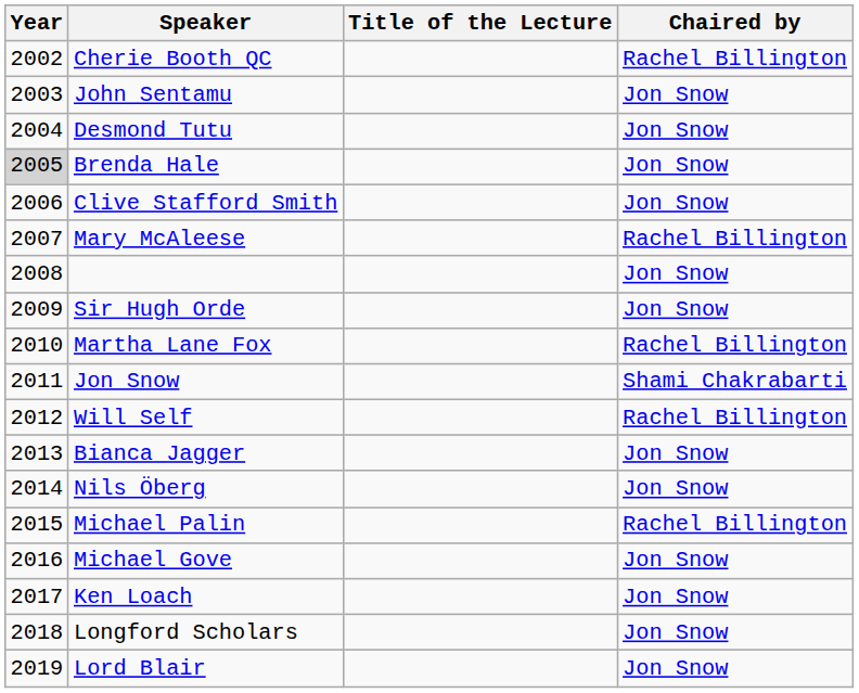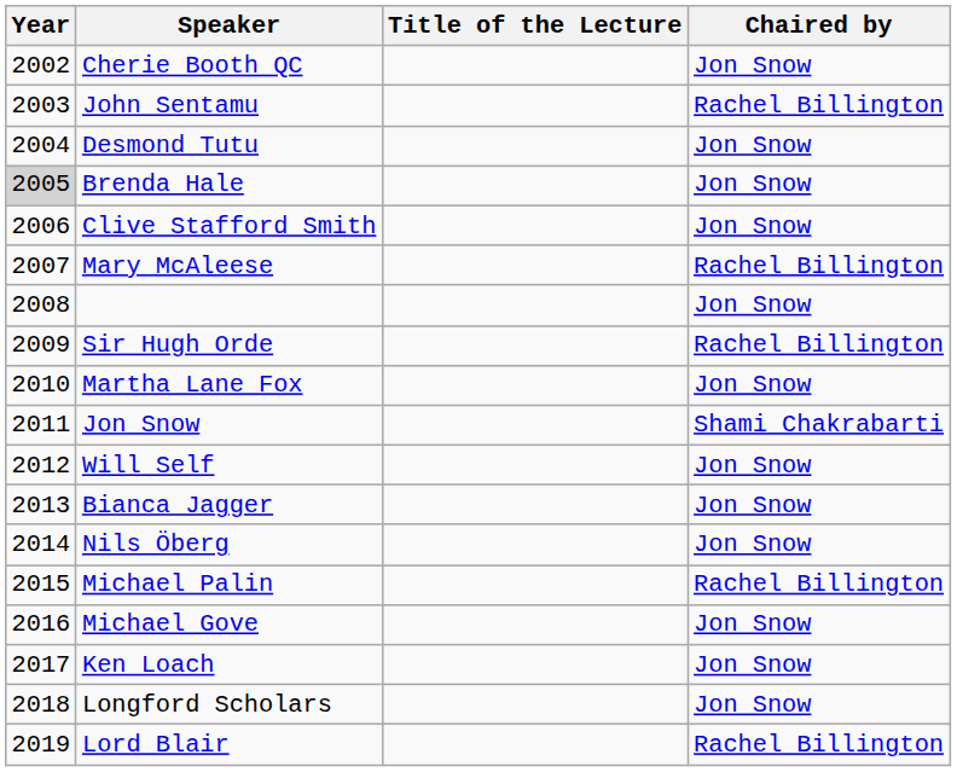 <table class="wikitable" | "borders:none;" cellspacing="0" cellpadding="0">
 <tr>
 <th>Year</th>
 <th>Speaker</th>
 <th>Title of the Lecture</th>
 <th>Chaired by</th>
 </tr>
 <tr>
 <td>2002</td>
 <td><a href='#'>Cherie Booth QC</a></td>
 <td></td>
-<td><a href='#'>Rachel Billington</a></td>
+<td><a href='#'>Jon Snow</a></td>
 </tr>
 <tr>
 <td>2003</td>
 <td><a href='#'>John Sentamu</a></td>
 <td></td>
-<td><a href='#'>Jon Snow</a></td>
+<td><a href='#'>Rachel Billington</a></td>
 </tr>
 <tr>
 <td>2004</td>
 <td><a href='#'>Desmond Tutu</a></td>
 <td></td>
 <td><a href='#'>Jon Snow</a></td>
 </tr>
 <tr>
 <td style="background: lightgrey;">2005</td>
 <td><a href='#'>Brenda Hale</a></td>
 <td></td>
 <td><a href='#'>Jon Snow</a></td>
 </tr>
 <tr>
 <td>2006</td>
 <td><a href='#'>Clive Stafford Smith</a></td>
 <td></td>
 <td><a href='#'>Jon Snow</a></td>
 </tr>
 <tr>
 <td>2007</td>
 <td><a href='#'>Mary McAleese</a></td>
 <td></td>
 <td><a href='#'>Rachel Billington</a></td>
 </tr>
 <tr>
 <td>2008</td>
 <td></td>
 <td></td>
 <td><a href='#'>Jon Snow</a></td>
 </tr>
 <tr>
 <td>2009</td>
 <td><a href='#'>Sir Hugh Orde</a></td>
 <td></td>
-<td><a href='#'>Jon Snow</a></td>
+<td><a href='#'>Rachel Billington</a></td>
 </tr>
 <tr>
 <td>2010</td>
 <td><a href='#'>Martha Lane Fox</a></td>
 <td></td>
-<td><a href='#'>Rachel Billington</a></td>
+<td><a href='#'>Jon Snow</a></td>
 </tr>
 <tr>
 <td>2011</td>
 <td><a href='#'>Jon Snow</a></td>
 <td></td>
 <td><a href='#'>Shami Chakrabarti</a></td>
 </tr>
 <tr>
 <td>2012</td>
 <td><a href='#'>Will Self</a></td>
 <td></td>
-<td><a href='#'>Rachel Billington</a></td>
+<td><a href='#'>Jon Snow</a></td>
 </tr>
 <tr>
 <td>2013</td>
 <td><a href='#'>Bianca Jagger</a></td>
 <td></td>
 <td><a href='#'>Jon Snow</a></td>
 </tr>
 <tr>
 <td>2014</td>
 <td><a href='#'>Nils Öberg</a></td>
 <td></td>
 <td><a href='#'>Jon Snow</a></td>
 </tr>
 <tr>
 <td>2015</td>
 <td><a href='#'>Michael Palin</a></td>
 <td></td>
 <td><a href='#'>Rachel Billington</a></td>
 </tr>
 <tr>
 <td>2016</td>
 <td><a href='#'>Michael Gove</a></td>
 <td></td>
 <td><a href='#'>Jon Snow</a></td>
 </tr>
 <tr>
 <td>2017</td>
 <td><a href='#'>Ken Loach</a></td>
 <td></td>
 <td><a href='#'>Jon Snow</a></td>
 </tr>
 <tr>
 <td>2018</td>
 <td>Longford Scholars</td>
 <td></td>
 <td><a href='#'>Jon Snow</a></td>
 </tr>
 <tr>
 <td>2019</td>
 <td><a href='#'>Lord Blair</a></td>
 <td></td>
-<td><a href='#'>Jon Snow</a></td>
+<td><a href='#'>Rachel Billington</a></td>
 </tr>
 </table>
